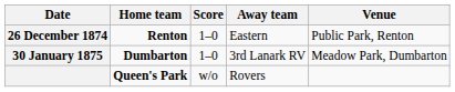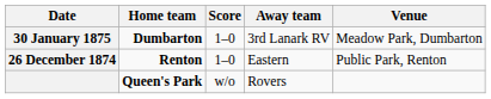 <table class="wikitable football-result-list" style="max-width: 80em; text-align: center">
 <tr>
 <th scope="col">Date</th>
 <th scope="col">Home team</th>
 <th scope="col">Score</th>
 <th scope="col">Away team</th>
 <th scope="col">Venue</th>
 </tr>
 <tr>
+<th scope="row">30 January 1875</th>
+<td align=right><strong>Dumbarton</strong></td>
+<td>1–0</td>
+<td align=left>3rd Lanark RV</td>
+<td align=left>Meadow Park, Dumbarton</td>
+</tr>
+<tr>
 <th scope="row">26 December 1874</th>
 <td align=right><strong>Renton</strong></td>
 <td>1–0</td>
 <td align=left>Eastern</td>
 <td align=left>Public Park, Renton</td>
-</tr>
-<tr>
-<th scope="row">30 January 1875</th>
-<td align=right><strong>Dumbarton</strong></td>
-<td>1–0</td>
-<td align=left>3rd Lanark RV</td>
-<td align=left>Meadow Park, Dumbarton</td>
 </tr>
 <tr>
 <th scope="row"></th>
 <td align=right><strong>Queen's Park</strong></td>
 <td>w/o</td>
 <td align=left>Rovers</td>
 <td></td>
 </tr>
 </table>
